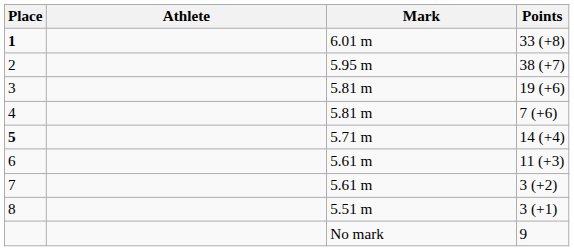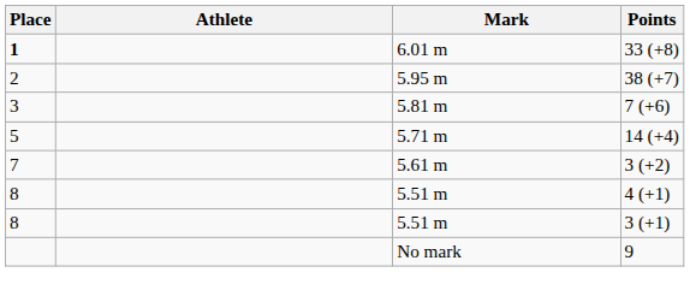 <table class="wikitable sortable">
 <tr>
 <th>Place</th>
 <th style="width:18em">Athlete</th>
 <th style="width:12em">Mark</th>
 <th>Points</th>
 </tr>
 <tr>
 <td><strong>1</strong></td>
 <td></td>
 <td>6.01 m    </td>
 <td>33 (+8)</td>
 </tr>
 <tr>
 <td>2</td>
 <td></td>
 <td>5.95 m</td>
 <td>38 (+7)</td>
 </tr>
 <tr>
 <td>3</td>
 <td></td>
 <td>5.81 m</td>
-<td>19 (+6)</td>
-</tr>
-<tr>
-<td>4</td>
-<td></td>
-<td>5.81 m</td>
 <td>7 (+6)</td>
 </tr>
 <tr>
-<td><strong>5</strong></td>
+<td>5</td>
 <td></td>
 <td>5.71 m</td>
 <td>14 (+4)</td>
-</tr>
-<tr>
-<td>6</td>
-<td></td>
-<td>5.61 m</td>
-<td>11 (+3)</td>
 </tr>
 <tr>
 <td>7</td>
 <td></td>
 <td>5.61 m</td>
 <td>3 (+2)</td>
+</tr>
+<tr>
+<td>8</td>
+<td></td>
+<td>5.51 m</td>
+<td>4 (+1)</td>
 </tr>
 <tr>
 <td>8</td>
 <td></td>
 <td>5.51 m</td>
 <td>3 (+1)</td>
 </tr>
 <tr>
 <td data-sort-value=10></td>
 <td></td>
 <td data-sort-value=0>No mark</td>
 <td>9</td>
 </tr>
 </table>
